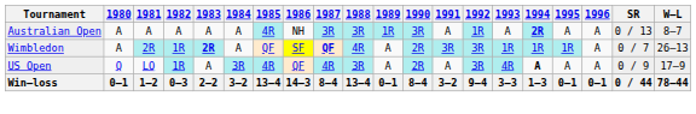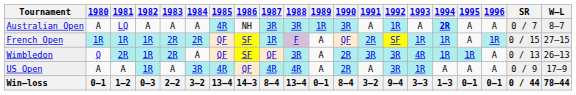 <table class=wikitable style=text-align:center;font-size:97%>
 <tr>
 <th>Tournament</th>
 <th><a href='#'>1980</a></th>
 <th><a href='#'>1981</a></th>
 <th><a href='#'>1982</a></th>
 <th><a href='#'>1983</a></th>
 <th><a href='#'>1984</a></th>
 <th><a href='#'>1985</a></th>
 <th><a href='#'>1986</a></th>
 <th><a href='#'>1987</a></th>
 <th><a href='#'>1988</a></th>
 <th><a href='#'>1989</a></th>
 <th><a href='#'>1990</a></th>
 <th><a href='#'>1991</a></th>
 <th><a href='#'>1992</a></th>
 <th><a href='#'>1993</a></th>
 <th><a href='#'>1994</a></th>
 <th><a href='#'>1995</a></th>
 <th><a href='#'>1996</a></th>
 <th>SR</th>
 <th>W–L</th>
 </tr>
 <tr>
 <td bgcolor=#EFEFEF align=left><a href='#'>Australian Open</a></td>
 <td>A</td>
-<td>A</td>
+<td><a href='#'>LQ</a></td>
 <td>A</td>
 <td>A</td>
 <td>A</td>
 <td bgcolor=#afeeee><a href='#'>4R</a></td>
 <td>NH</td>
 <td bgcolor=#afeeee><a href='#'>3R</a></td>
 <td bgcolor=#afeeee><a href='#'>3R</a></td>
 <td bgcolor=#afeeee><a href='#'>1R</a></td>
 <td bgcolor=#afeeee><a href='#'>3R</a></td>
 <td>A</td>
 <td bgcolor=#afeeee><a href='#'>1R</a></td>
 <td>A</td>
 <td bgcolor=#afeeee><strong><a href='#'>2R</a></strong></td>
 <td>A</td>
 <td>A</td>
-<td bgcolor=#EFEFEF>0 / 13</td>
+<td bgcolor=#EFEFEF>0 / 7</td>
 <td bgcolor=#EFEFEF>8–7</td>
 </tr>
 <tr>
+<td bgcolor=#EFEFEF align=left><a href='#'>French Open</a></td>
+<td bgcolor=#afeeee><a href='#'>1R</a></td>
+<td bgcolor=#afeeee><a href='#'>1R</a></td>
+<td bgcolor=#afeeee><a href='#'>1R</a></td>
+<td bgcolor=#afeeee><a href='#'>2R</a></td>
+<td bgcolor=#afeeee><a href='#'>2R</a></td>
+<td bgcolor=#ffebcd><a href='#'>QF</a></td>
+<td bgcolor=yellow><a href='#'>SF</a></td>
+<td bgcolor=#afeeee><a href='#'>1R</a></td>
+<td bgcolor=thistle><a href='#'>F</a></td>
+<td>A</td>
+<td bgcolor=#ffebcd><a href='#'>QF</a></td>
+<td bgcolor=#afeeee><a href='#'>2R</a></td>
+<td bgcolor=yellow><a href='#'>SF</a></td>
+<td bgcolor=#afeeee><a href='#'>1R</a></td>
+<td bgcolor=#afeeee><a href='#'>1R</a></td>
+<td>A</td>
+<td bgcolor=#afeeee><a href='#'>1R</a></td>
+<td bgcolor=#EFEFEF>0 / 15</td>
+<td bgcolor=#EFEFEF>27–15</td>
+</tr>
+<tr>
 <td bgcolor=#EFEFEF align=left><a href='#'>Wimbledon</a></td>
-<td>A</td>
+<td><a href='#'>Q</a></td>
 <td bgcolor=#afeeee><a href='#'>2R</a></td>
 <td bgcolor=#afeeee><a href='#'>1R</a></td>
-<td bgcolor=#afeeee><strong><a href='#'>2R</a></strong></td>
+<td bgcolor=#afeeee><a href='#'>2R</a></td>
 <td>A</td>
 <td bgcolor=#ffebcd><a href='#'>QF</a></td>
 <td bgcolor=yellow><a href='#'>SF</a></td>
-<td bgcolor=#ffebcd><strong><a href='#'>QF</a></strong></td>
-<td bgcolor=#afeeee><a href='#'>4R</a></td>
+<td bgcolor=#ffebcd><a href='#'>QF</a></td>
+<td bgcolor=#afeeee><a href='#'>3R</a></td>
 <td>A</td>
 <td bgcolor=#afeeee><a href='#'>2R</a></td>
 <td bgcolor=#afeeee><a href='#'>3R</a></td>
 <td bgcolor=#afeeee><a href='#'>3R</a></td>
-<td bgcolor=#afeeee><a href='#'>1R</a></td>
+<td bgcolor=#afeeee><a href='#'>4R</a></td>
 <td bgcolor=#afeeee><a href='#'>1R</a></td>
 <td bgcolor=#afeeee><a href='#'>1R</a></td>
 <td>A</td>
-<td bgcolor=#EFEFEF>0 / 7</td>
+<td bgcolor=#EFEFEF>0 / 13</td>
 <td bgcolor=#EFEFEF>26–13</td>
 </tr>
 <tr>
 <td bgcolor=#EFEFEF align=left><a href='#'>US Open</a></td>
-<td><a href='#'>Q</a></td>
-<td><a href='#'>LQ</a></td>
+<td>A</td>
+<td>A</td>
 <td bgcolor=#afeeee><a href='#'>1R</a></td>
 <td>A</td>
 <td bgcolor=#afeeee><a href='#'>3R</a></td>
 <td bgcolor=#afeeee><a href='#'>4R</a></td>
 <td bgcolor=#ffebcd><a href='#'>QF</a></td>
 <td bgcolor=#afeeee><a href='#'>4R</a></td>
-<td bgcolor=#afeeee><a href='#'>3R</a></td>
+<td bgcolor=#afeeee><a href='#'>4R</a></td>
 <td>A</td>
 <td bgcolor=#afeeee><a href='#'>2R</a></td>
 <td>A</td>
 <td bgcolor=#afeeee><a href='#'>3R</a></td>
-<td bgcolor=#afeeee><a href='#'>4R</a></td>
-<td><strong>A</strong></td>
+<td bgcolor=#afeeee><a href='#'>1R</a></td>
+<td>A</td>
 <td>A</td>
 <td>A</td>
 <td bgcolor=#EFEFEF>0 / 9</td>
 <td bgcolor=#EFEFEF>17–9</td>
 </tr>
 <tr>
 <th style=text-align:left>Win–loss</th>
 <th>0–1</th>
 <th>1–2</th>
 <th>0–3</th>
 <th>2–2</th>
 <th>3–2</th>
 <th>13–4</th>
 <th>14–3</th>
 <th>8–4</th>
 <th>13–4</th>
 <th>0–1</th>
 <th>8–4</th>
 <th>3–2</th>
 <th>9–4</th>
 <th>3–3</th>
 <th>1–3</th>
 <th>0–1</th>
 <th>0–1</th>
 <th>0 / 44</th>
 <th>78–44</th>
 </tr>
 </table>
